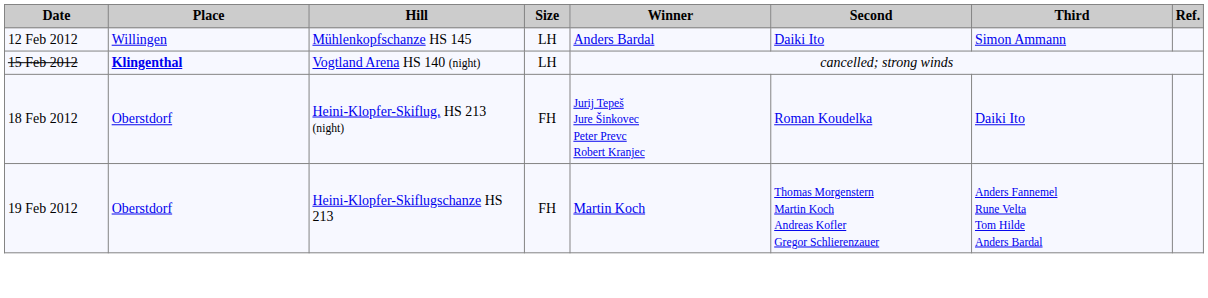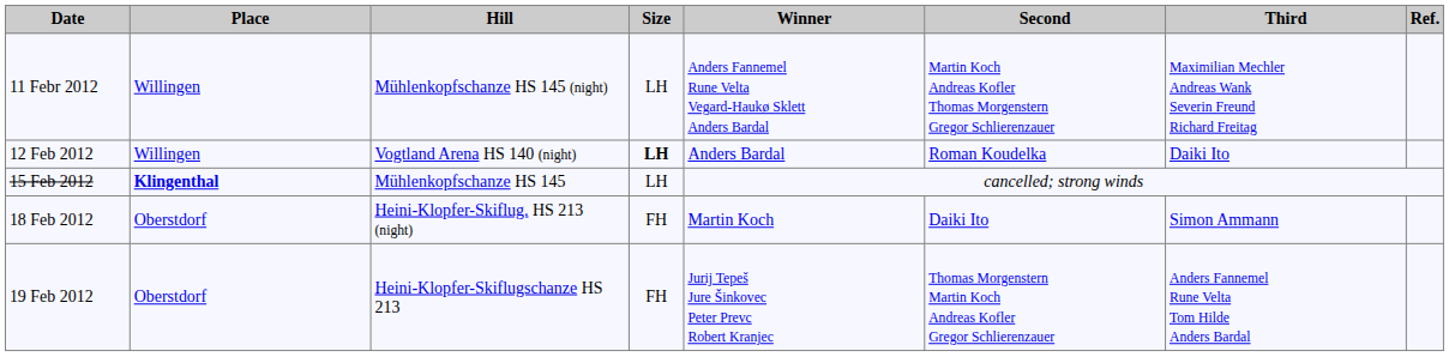 <table cellpadding="3" cellspacing="0" border="1" style="background:#f7f8ff; font-size:90%; border:gray solid 1px; border-collapse:collapse;">
 <tr style="background:#ccc; text-align:center;">
 <th width="100">Date</th>
 <th width="200">Place</th>
 <th width="215">Hill</th>
 <th width="40">Size</th>
 <th width="200">Winner</th>
 <th width="200">Second</th>
 <th width="200">Third</th>
 <th width="10">Ref.</th>
 </tr>
 <tr>
+<td>11 Febr 2012</td>
+<td> <a href='#'>Willingen</a></td>
+<td><a href='#'>Mühlenkopfschanze</a> HS 145 <small>(night)</small></td>
+<td style="text-align: center;">LH</td>
+<td><br><small><a href='#'>Anders Fannemel</a></small><br><small><a href='#'>Rune Velta</a></small><br><small><a href='#'>Vegard-Haukø Sklett</a></small><br><small><a href='#'>Anders Bardal</a></small></td>
+<td><br><small><a href='#'>Martin Koch</a></small><br><small><a href='#'>Andreas Kofler</a></small><br><small><a href='#'>Thomas Morgenstern</a></small><br><small><a href='#'>Gregor Schlierenzauer</a></small></td>
+<td><br><small><a href='#'>Maximilian Mechler</a></small><br><small><a href='#'>Andreas Wank</a></small><br><small><a href='#'>Severin Freund</a></small><br><small><a href='#'>Richard Freitag</a></small></td>
+<td></td>
+</tr>
+<tr>
 <td>12 Feb 2012</td>
 <td> <a href='#'>Willingen</a></td>
-<td><a href='#'>Mühlenkopfschanze</a> HS 145</td>
-<td style="text-align: center;">LH</td>
+<td><a href='#'>Vogtland Arena</a> HS 140 <small>(night)</small></td>
+<td style="text-align: center;"><strong>LH</strong></td>
 <td> <a href='#'>Anders Bardal</a></td>
+<td> <a href='#'>Roman Koudelka</a></td>
 <td> <a href='#'>Daiki Ito</a></td>
-<td> <a href='#'>Simon Ammann</a></td>
 <td></td>
 </tr>
 <tr>
 <td><s>15 Feb 2012</s></td>
 <td><strong> <a href='#'>Klingenthal</a></strong></td>
-<td><a href='#'>Vogtland Arena</a> HS 140 <small>(night)</small></td>
+<td><a href='#'>Mühlenkopfschanze</a> HS 145</td>
 <td style="text-align: center;">LH</td>
 <td colspan=4 style="text-align: center;"><em>cancelled; strong winds</em></td>
 </tr>
 <tr>
 <td>18 Feb 2012</td>
 <td> <a href='#'>Oberstdorf</a></td>
 <td><a href='#'>Heini-Klopfer-Skiflug.</a> HS 213 <small>(night)</small></td>
 <td style="text-align: center;">FH</td>
-<td><br><small><a href='#'>Jurij Tepeš</a></small><br><small><a href='#'>Jure Šinkovec</a></small><br><small><a href='#'>Peter Prevc</a></small><br><small><a href='#'>Robert Kranjec</a></small></td>
-<td> <a href='#'>Roman Koudelka</a></td>
+<td> <a href='#'>Martin Koch</a></td>
 <td> <a href='#'>Daiki Ito</a></td>
+<td> <a href='#'>Simon Ammann</a></td>
 <td></td>
 </tr>
 <tr>
 <td>19 Feb 2012</td>
 <td> <a href='#'>Oberstdorf</a></td>
 <td><a href='#'>Heini-Klopfer-Skiflugschanze</a> HS 213</td>
 <td style="text-align: center;">FH</td>
-<td> <a href='#'>Martin Koch</a></td>
+<td><br><small><a href='#'>Jurij Tepeš</a></small><br><small><a href='#'>Jure Šinkovec</a></small><br><small><a href='#'>Peter Prevc</a></small><br><small><a href='#'>Robert Kranjec</a></small></td>
 <td><br><small><a href='#'>Thomas Morgenstern</a></small><br><small><a href='#'>Martin Koch</a></small><br><small><a href='#'>Andreas Kofler</a></small><br><small><a href='#'>Gregor Schlierenzauer</a></small></td>
 <td><br><small><a href='#'>Anders Fannemel</a></small><br><small><a href='#'>Rune Velta</a></small><br><small><a href='#'>Tom Hilde</a></small><br><small><a href='#'>Anders Bardal</a></small></td>
 <td></td>
 </tr>
 </table>
